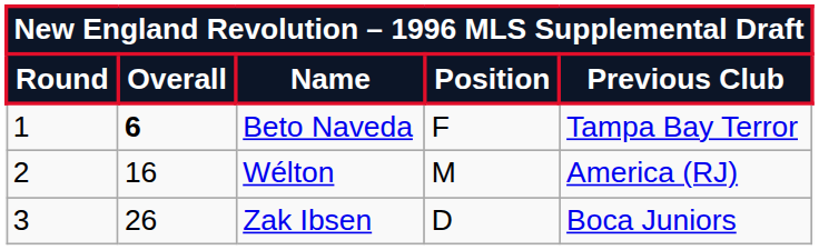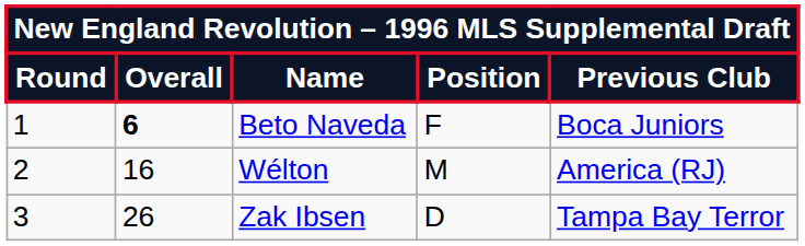 <table class="wikitable">
 <tr>
 <th colspan="5" style="background:#0c1527; color:#fff; border:2px solid #e20e2a; text-align: center; font-weight:bold;">New England Revolution – 1996 MLS Supplemental Draft</th>
 </tr>
 <tr>
 <th style="background:#0c1527; color:#fff; border:2px solid #e20e2a;" scope="col">Round</th>
 <th style="background:#0c1527; color:#fff; border:2px solid #e20e2a;" scope="col">Overall</th>
 <th style="background:#0c1527; color:#fff; border:2px solid #e20e2a;" scope="col">Name</th>
 <th style="background:#0c1527; color:#fff; border:2px solid #e20e2a;" scope="col">Position</th>
 <th style="background:#0c1527; color:#fff; border:2px solid #e20e2a;" scope="col">Previous Club</th>
 </tr>
 <tr>
 <td>1</td>
 <td><strong>6</strong></td>
 <td> <a href='#'>Beto Naveda</a></td>
 <td>F</td>
-<td> <a href='#'>Tampa Bay Terror</a></td>
+<td> <a href='#'>Boca Juniors</a></td>
 </tr>
 <tr>
 <td>2</td>
 <td>16</td>
 <td> <a href='#'>Wélton</a></td>
 <td>M</td>
 <td> <a href='#'>America (RJ)</a></td>
 </tr>
 <tr>
 <td>3</td>
 <td>26</td>
 <td> <a href='#'>Zak Ibsen</a></td>
 <td>D</td>
-<td> <a href='#'>Boca Juniors</a></td>
+<td> <a href='#'>Tampa Bay Terror</a></td>
 </tr>
 </table>
